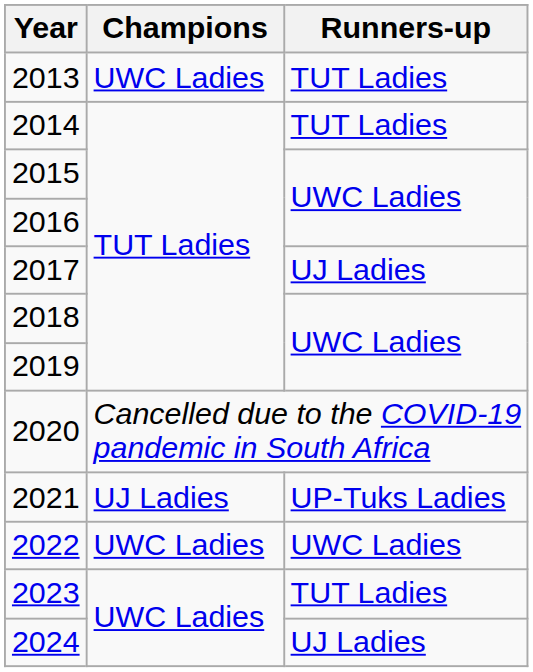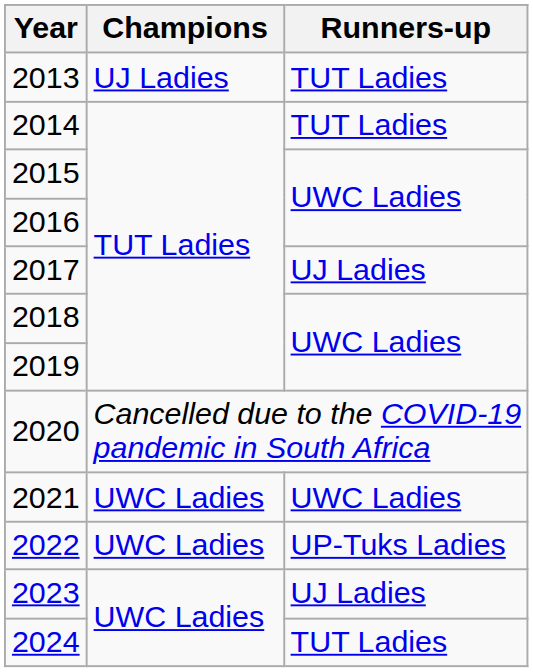 <table class="wikitable">
 <tr>
 <th>Year</th>
 <th>Champions</th>
 <th>Runners-up</th>
 </tr>
 <tr>
 <td>2013</td>
-<td><a href='#'>UWC Ladies</a></td>
+<td><a href='#'>UJ Ladies</a></td>
 <td><a href='#'>TUT Ladies</a></td>
 </tr>
 <tr>
 <td>2014</td>
 <td rowspan="6"><a href='#'>TUT Ladies</a></td>
 <td><a href='#'>TUT Ladies</a></td>
 </tr>
 <tr>
 <td>2015</td>
 <td rowspan="2"><a href='#'>UWC Ladies</a></td>
 </tr>
 <tr>
 <td>2016</td>
 </tr>
 <tr>
 <td>2017</td>
 <td><a href='#'>UJ Ladies</a></td>
 </tr>
 <tr>
 <td>2018</td>
 <td rowspan="2"><a href='#'>UWC Ladies</a></td>
 </tr>
 <tr>
 <td>2019</td>
 </tr>
 <tr>
 <td>2020</td>
 <td colspan="2"><em>Cancelled due to the <a href='#'>COVID-19<br>pandemic in South Africa</a></em></td>
 </tr>
 <tr>
 <td>2021</td>
-<td><a href='#'>UJ Ladies</a></td>
-<td><a href='#'>UP-Tuks Ladies</a></td>
+<td><a href='#'>UWC Ladies</a></td>
+<td><a href='#'>UWC Ladies</a></td>
 </tr>
 <tr>
 <td><a href='#'>2022</a></td>
 <td><a href='#'>UWC Ladies</a></td>
-<td><a href='#'>UWC Ladies</a></td>
+<td><a href='#'>UP-Tuks Ladies</a></td>
 </tr>
 <tr>
 <td><a href='#'>2023</a></td>
 <td rowspan="2"><a href='#'>UWC Ladies</a></td>
-<td><a href='#'>TUT Ladies</a></td>
+<td><a href='#'>UJ Ladies</a></td>
 </tr>
 <tr>
 <td><a href='#'>2024</a></td>
-<td><a href='#'>UJ Ladies</a></td>
+<td><a href='#'>TUT Ladies</a></td>
 </tr>
 </table>
